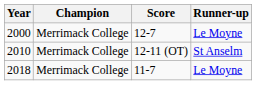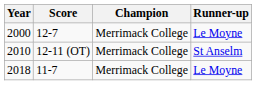 <table class="wikitable sortable">
 <tr>
 <th>Year</th>
+<th>Score</th>
 <th>Champion</th>
-<th>Score</th>
 <th>Runner-up</th>
 </tr>
 <tr>
 <td>2000</td>
+<td>12-7</td>
 <td>Merrimack College</td>
-<td>12-7</td>
 <td><a href='#'>Le Moyne</a></td>
 </tr>
 <tr>
 <td>2010</td>
+<td>12-11 (OT)</td>
 <td>Merrimack College</td>
-<td>12-11 (OT)</td>
 <td><a href='#'>St Anselm</a></td>
 </tr>
 <tr>
 <td>2018</td>
+<td>11-7</td>
 <td>Merrimack College</td>
-<td>11-7</td>
 <td><a href='#'>Le Moyne</a></td>
 </tr>
 </table>
